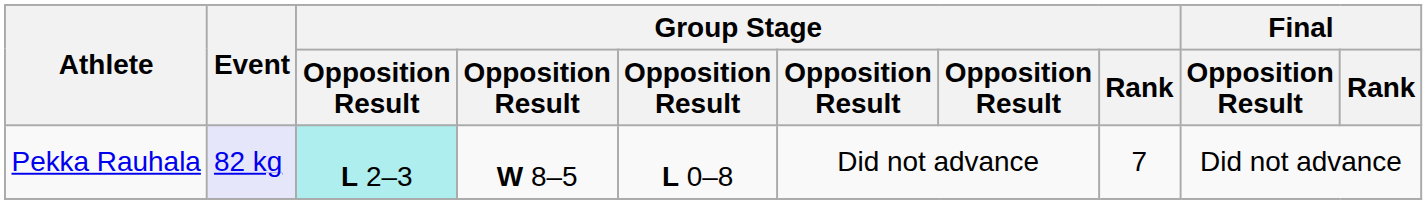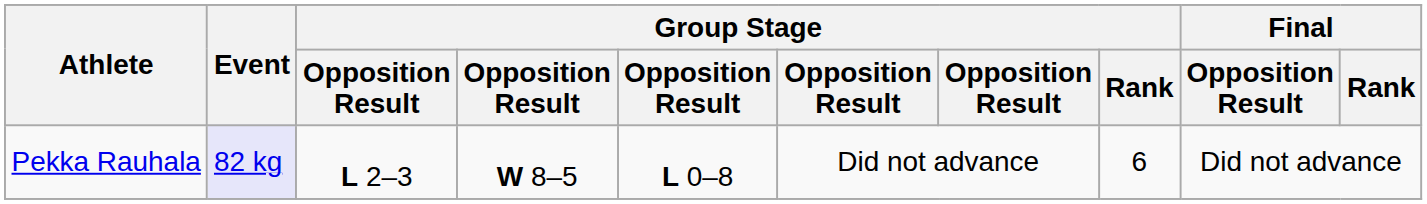 <table class=wikitable style="font-size:90%">
 <tr>
 <th rowspan="2">Athlete</th>
 <th rowspan="2">Event</th>
 <th colspan="6">Group Stage</th>
 <th colspan=2>Final</th>
 </tr>
 <tr>
 <th>Opposition<br>Result</th>
 <th>Opposition<br>Result</th>
 <th>Opposition<br>Result</th>
 <th>Opposition<br>Result</th>
 <th>Opposition<br>Result</th>
 <th>Rank</th>
 <th>Opposition<br>Result</th>
 <th>Rank</th>
 </tr>
 <tr align=center>
 <td align=left><a href='#'>Pekka Rauhala</a></td>
 <td align=left style="background: lavender;"><a href='#'>82 kg</a></td>
-<td style="background: paleturquoise;"><br><strong>L</strong> 2–3</td>
+<td><br><strong>L</strong> 2–3</td>
 <td><br><strong>W</strong> 8–5</td>
 <td><br><strong>L</strong> 0–8</td>
 <td colspan=2>Did not advance</td>
-<td>7</td>
+<td>6</td>
 <td colspan=2>Did not advance</td>
 </tr>
 </table>
